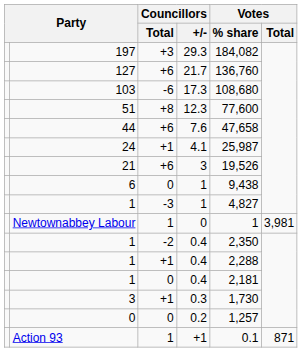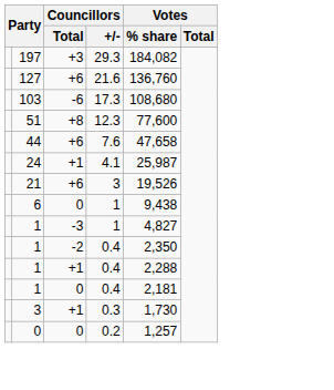 <table class="wikitable">
 <tr>
 <th colspan="2" rowspan="2">Party</th>
 <th colspan="2">Councillors</th>
 <th colspan="2">Votes</th>
 </tr>
 <tr>
 <th style="text-align: right;" valign="top">Total</th>
 <th style="text-align: right;" valign="top">+/-</th>
 <th style="text-align: right;" valign="top">% share</th>
 <th style="text-align: right;" valign="top">Total</th>
 </tr>
 <tr>
 <td></td>
 <td align="right">197</td>
 <td align="right">+3</td>
 <td align="right">29.3</td>
 <td align="right">184,082</td>
 </tr>
 <tr>
 <td></td>
 <td align="right">127</td>
 <td align="right">+6</td>
-<td align="right">21.7</td>
+<td align="right">21.6</td>
 <td align="right">136,760</td>
 </tr>
 <tr>
 <td></td>
 <td align="right">103</td>
 <td align="right">-6</td>
 <td align="right">17.3</td>
 <td align="right">108,680</td>
 </tr>
 <tr>
 <td></td>
 <td align="right">51</td>
 <td align="right">+8</td>
 <td align="right">12.3</td>
 <td align="right">77,600</td>
 </tr>
 <tr>
 <td></td>
 <td align="right">44</td>
 <td align="right">+6</td>
 <td align="right">7.6</td>
 <td align="right">47,658</td>
 </tr>
 <tr>
 <td></td>
 <td align="right">24</td>
 <td align="right">+1</td>
 <td align="right">4.1</td>
 <td align="right">25,987</td>
 </tr>
 <tr>
 <td></td>
 <td align="right">21</td>
 <td align="right">+6</td>
 <td align="right">3</td>
 <td align="right">19,526</td>
 </tr>
 <tr>
 <td></td>
 <td align="right">6</td>
 <td align="right">0</td>
 <td align="right">1</td>
 <td align="right">9,438</td>
 </tr>
 <tr>
 <td></td>
 <td align="right">1</td>
 <td align="right">-3</td>
 <td align="right">1</td>
 <td align="right">4,827</td>
 </tr>
 <tr>
 <td></td>
-<td><a href='#'>Newtownabbey Labour</a></td>
-<td align="right">1</td>
-<td align="right">0</td>
-<td align="right">1</td>
-<td align="right">3,981</td>
-</tr>
-<tr>
-<td></td>
 <td align="right">1</td>
 <td align="right">-2</td>
 <td align="right">0.4</td>
 <td align="right">2,350</td>
 </tr>
 <tr>
 <td></td>
 <td align="right">1</td>
 <td align="right">+1</td>
 <td align="right">0.4</td>
 <td align="right">2,288</td>
 </tr>
 <tr>
 <td></td>
 <td align="right">1</td>
 <td align="right">0</td>
 <td align="right">0.4</td>
 <td align="right">2,181</td>
 </tr>
 <tr>
 <td></td>
 <td align="right">3</td>
 <td align="right">+1</td>
 <td align="right">0.3</td>
 <td align="right">1,730</td>
 </tr>
 <tr>
 <td></td>
 <td align="right">0</td>
 <td align="right">0</td>
 <td align="right">0.2</td>
 <td align="right">1,257</td>
 </tr>
-<tr>
-<td></td>
-<td><a href='#'>Action 93</a></td>
-<td align="right">1</td>
-<td align="right">+1</td>
-<td align="right">0.1</td>
-<td align="right">871</td>
-</tr>
 </table>
